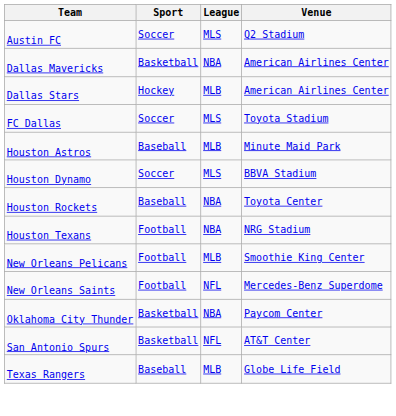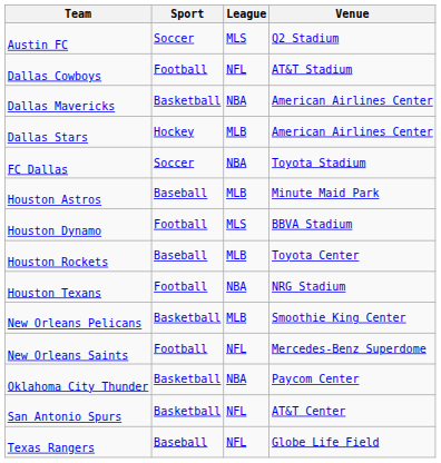 <table class="wikitable sortable">
 <tr>
 <th>Team</th>
 <th>Sport</th>
 <th>League</th>
 <th>Venue</th>
 </tr>
 <tr>
 <td><br><a href='#'>Austin FC</a></td>
 <td><a href='#'>Soccer</a></td>
 <td><a href='#'>MLS</a></td>
 <td><a href='#'>Q2 Stadium</a></td>
+</tr>
+<tr>
+<td><br><a href='#'>Dallas Cowboys</a></td>
+<td><a href='#'>Football</a></td>
+<td><a href='#'>NFL</a></td>
+<td><a href='#'>AT&T Stadium</a></td>
 </tr>
 <tr>
 <td><br><a href='#'>Dallas Mavericks</a></td>
 <td><a href='#'>Basketball</a></td>
 <td><a href='#'>NBA</a></td>
 <td><a href='#'>American Airlines Center</a></td>
 </tr>
 <tr>
 <td><br><a href='#'>Dallas Stars</a></td>
 <td><a href='#'>Hockey</a></td>
 <td><a href='#'>MLB</a></td>
 <td><a href='#'>American Airlines Center</a></td>
 </tr>
 <tr>
 <td><br><a href='#'>FC Dallas</a></td>
 <td><a href='#'>Soccer</a></td>
-<td><a href='#'>MLS</a></td>
+<td><a href='#'>NBA</a></td>
 <td><a href='#'>Toyota Stadium</a></td>
 </tr>
 <tr>
 <td><br><a href='#'>Houston Astros</a></td>
 <td><a href='#'>Baseball</a></td>
 <td><a href='#'>MLB</a></td>
 <td><a href='#'>Minute Maid Park</a></td>
 </tr>
 <tr>
 <td><br><a href='#'>Houston Dynamo</a></td>
-<td><a href='#'>Soccer</a></td>
+<td><a href='#'>Football</a></td>
 <td><a href='#'>MLS</a></td>
 <td><a href='#'>BBVA Stadium</a></td>
 </tr>
 <tr>
 <td><br><a href='#'>Houston Rockets</a></td>
 <td><a href='#'>Baseball</a></td>
-<td><a href='#'>NBA</a></td>
+<td><a href='#'>MLB</a></td>
 <td><a href='#'>Toyota Center</a></td>
 </tr>
 <tr>
 <td><br><a href='#'>Houston Texans</a></td>
 <td><a href='#'>Football</a></td>
 <td><a href='#'>NBA</a></td>
 <td><a href='#'>NRG Stadium</a></td>
 </tr>
 <tr>
 <td><br><a href='#'>New Orleans Pelicans</a></td>
-<td><a href='#'>Football</a></td>
+<td><a href='#'>Basketball</a></td>
 <td><a href='#'>MLB</a></td>
 <td><a href='#'>Smoothie King Center</a></td>
 </tr>
 <tr>
 <td><br><a href='#'>New Orleans Saints</a></td>
 <td><a href='#'>Football</a></td>
 <td><a href='#'>NFL</a></td>
 <td><a href='#'>Mercedes-Benz Superdome</a></td>
 </tr>
 <tr>
 <td><br><a href='#'>Oklahoma City Thunder</a></td>
 <td><a href='#'>Basketball</a></td>
 <td><a href='#'>NBA</a></td>
 <td><a href='#'>Paycom Center</a></td>
 </tr>
 <tr>
 <td><br><a href='#'>San Antonio Spurs</a></td>
 <td><a href='#'>Basketball</a></td>
 <td><a href='#'>NFL</a></td>
 <td><a href='#'>AT&T Center</a></td>
 </tr>
 <tr>
 <td><br><a href='#'>Texas Rangers</a></td>
 <td><a href='#'>Baseball</a></td>
-<td><a href='#'>MLB</a></td>
+<td><a href='#'>NFL</a></td>
 <td><a href='#'>Globe Life Field</a></td>
 </tr>
 </table>
